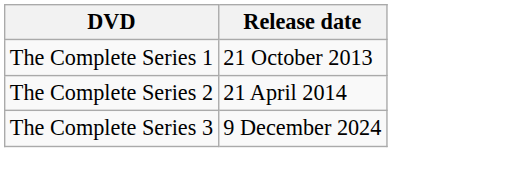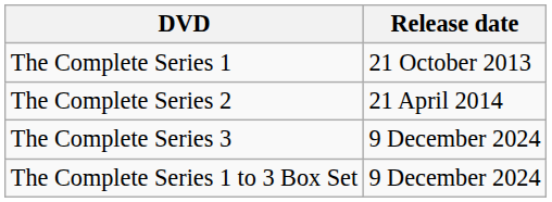 <table class="wikitable">
 <tr>
 <th>DVD</th>
 <th>Release date</th>
 </tr>
 <tr>
 <td>The Complete Series 1</td>
 <td>21 October 2013</td>
 </tr>
 <tr>
 <td>The Complete Series 2</td>
 <td>21 April 2014</td>
 </tr>
 <tr>
 <td>The Complete Series 3</td>
 <td>9 December 2024</td>
 </tr>
+<tr>
+<td>The Complete Series 1 to 3 Box Set</td>
+<td>9 December 2024</td>
+</tr>
 </table>
